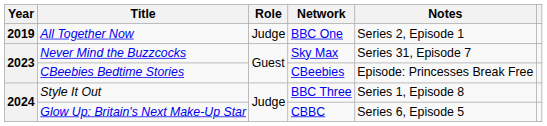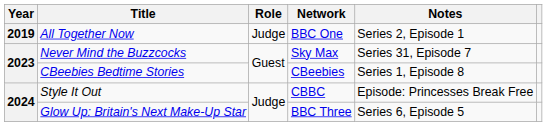 <table class="wikitable plainrowheaders">
 <tr>
 <th scope="col">Year</th>
 <th scope="col">Title</th>
 <th scope="col">Role</th>
 <th scope="col">Network</th>
 <th scope="col" class="unsortable">Notes</th>
 <th scope="col" class="unsortable"></th>
 </tr>
 <tr>
 <th scope="row">2019</th>
 <td><em><a href='#'>All Together Now</a></em></td>
 <td>Judge</td>
 <td><a href='#'>BBC One</a></td>
 <td>Series 2, Episode 1</td>
 <td style="text-align:center;"></td>
 </tr>
 <tr>
 <th rowspan="2" scope="row">2023</th>
 <td><em><a href='#'>Never Mind the Buzzcocks</a></em></td>
 <td rowspan="2">Guest</td>
 <td><a href='#'>Sky Max</a></td>
 <td>Series 31, Episode 7</td>
 <td style="text-align:center;"></td>
 </tr>
 <tr>
 <td><em><a href='#'>CBeebies Bedtime Stories</a></em></td>
 <td><a href='#'>CBeebies</a></td>
-<td>Episode: Princesses Break Free</td>
+<td>Series 1, Episode 8</td>
 <td style="text-align:center;"></td>
 </tr>
 <tr>
 <th rowspan="2" scope="row">2024</th>
 <td><em>Style It Out</em></td>
 <td rowspan="2">Judge</td>
-<td><a href='#'>BBC Three</a></td>
-<td>Series 1, Episode 8</td>
+<td><a href='#'>CBBC</a></td>
+<td>Episode: Princesses Break Free</td>
 <td style="text-align:center;"></td>
 </tr>
 <tr>
 <td><em><a href='#'>Glow Up: Britain's Next Make-Up Star</a></em></td>
-<td><a href='#'>CBBC</a></td>
+<td><a href='#'>BBC Three</a></td>
 <td>Series 6, Episode 5</td>
 <td style="text-align:center;"></td>
 </tr>
 </table>
